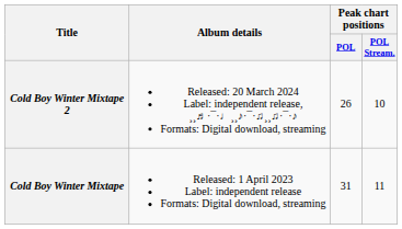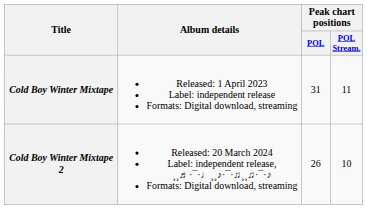 <table class="wikitable plainrowheaders" style="text-align:center;">
 <tr>
 <th scope="col" rowspan="2" style="width:11em;">Title</th>
 <th scope="col" rowspan="2" style="width:18em;">Album details</th>
 <th scope="col" colspan="2">Peak chart positions</th>
 </tr>
 <tr>
 <th scope="col" style="width:3em;font-size:85%;"><a href='#'>POL</a><br></th>
 <th scope="col" style="width:3em;font-size:85%;"><a href='#'>POL<br>Stream.</a><br></th>
 </tr>
 <tr>
+<th scope="row"><em>Cold Boy Winter Mixtape</em><br></th>
+<td><br><ul><li>Released: 1 April 2023</li><li>Label: independent release</li><li>Formats: Digital download, streaming</li></ul></td>
+<td>31</td>
+<td>11</td>
+</tr>
+<tr>
 <th scope="row"><em>Cold Boy Winter Mixtape 2</em></th>
 <td><br><ul><li>Released: 20 March 2024</li><li>Label: independent release, ¸¸♬·¯·♩¸¸♪·¯·♫¸¸♫·¯·♪</li><li>Formats: Digital download, streaming</li></ul></td>
 <td>26</td>
 <td>10</td>
 </tr>
-<tr>
-<th scope="row"><em>Cold Boy Winter Mixtape</em><br></th>
-<td><br><ul><li>Released: 1 April 2023</li><li>Label: independent release</li><li>Formats: Digital download, streaming</li></ul></td>
-<td>31</td>
-<td>11</td>
-</tr>
 </table>
